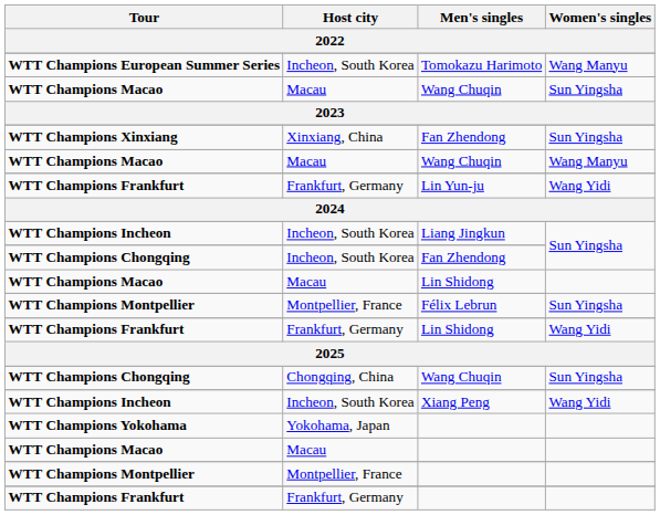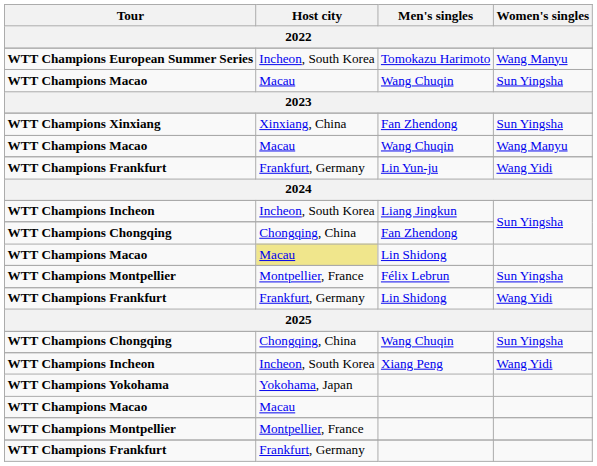 <table class="wikitable"style="font-size:85%">
 <tr>
 <th>Tour</th>
 <th>Host city</th>
 <th>Men's singles</th>
 <th>Women's singles</th>
 </tr>
 <tr>
 <th colspan="4">2022</th>
 </tr>
 <tr>
 </tr>
 <tr bgcolor=>
 <td><strong>WTT Champions European Summer Series</strong></td>
 <td><a href='#'>Incheon</a>, South Korea</td>
 <td> <a href='#'>Tomokazu Harimoto</a></td>
 <td> <a href='#'>Wang Manyu</a></td>
 </tr>
 <tr>
 </tr>
 <tr bgcolor=>
 <td><strong>WTT Champions Macao</strong></td>
 <td><a href='#'>Macau</a></td>
 <td> <a href='#'>Wang Chuqin</a></td>
 <td> <a href='#'>Sun Yingsha</a></td>
 </tr>
 <tr>
 <th colspan="4">2023</th>
 </tr>
 <tr>
 </tr>
 <tr bgcolor=>
 <td><strong>WTT Champions Xinxiang</strong></td>
 <td><a href='#'>Xinxiang</a>, China</td>
 <td> <a href='#'>Fan Zhendong</a></td>
 <td> <a href='#'>Sun Yingsha</a></td>
 </tr>
 <tr>
 </tr>
 <tr bgcolor=>
 <td><strong>WTT Champions Macao</strong></td>
 <td><a href='#'>Macau</a></td>
 <td> <a href='#'>Wang Chuqin</a></td>
 <td> <a href='#'>Wang Manyu</a></td>
 </tr>
 <tr>
 </tr>
 <tr bgcolor=>
 <td><strong>WTT Champions Frankfurt</strong></td>
 <td><a href='#'>Frankfurt</a>, Germany</td>
 <td> <a href='#'>Lin Yun-ju</a></td>
 <td> <a href='#'>Wang Yidi</a></td>
 </tr>
 <tr>
 <th colspan="4">2024</th>
 </tr>
 <tr>
 </tr>
 <tr bgcolor=>
 <td><strong>WTT Champions Incheon</strong></td>
 <td><a href='#'>Incheon</a>, South Korea</td>
 <td> <a href='#'>Liang Jingkun</a></td>
 <td rowspan="3"> <a href='#'>Sun Yingsha</a></td>
 </tr>
 <tr>
 </tr>
 <tr bgcolor=>
 <td><strong>WTT Champions Chongqing</strong></td>
-<td><a href='#'>Incheon</a>, South Korea</td>
+<td><a href='#'>Chongqing</a>, China</td>
 <td> <a href='#'>Fan Zhendong</a></td>
 </tr>
 <tr>
 <td><strong>WTT Champions Macao</strong></td>
-<td><a href='#'>Macau</a></td>
+<td style="background: khaki;"><a href='#'>Macau</a></td>
 <td> <a href='#'>Lin Shidong</a></td>
 </tr>
 <tr>
 </tr>
 <tr bgcolor=>
 <td><strong>WTT Champions Montpellier</strong></td>
 <td><a href='#'>Montpellier</a>, France</td>
 <td> <a href='#'>Félix Lebrun</a></td>
 <td> <a href='#'>Sun Yingsha</a></td>
 </tr>
 <tr>
 </tr>
 <tr bgcolor=>
 <td><strong>WTT Champions Frankfurt</strong></td>
 <td><a href='#'>Frankfurt</a>, Germany</td>
 <td> <a href='#'>Lin Shidong</a></td>
 <td> <a href='#'>Wang Yidi</a></td>
 </tr>
 <tr>
 <th colspan="4">2025</th>
 </tr>
 <tr>
 </tr>
 <tr bgcolor=>
 <td><strong>WTT Champions Chongqing</strong></td>
 <td><a href='#'>Chongqing</a>, China</td>
 <td> <a href='#'>Wang Chuqin</a></td>
 <td> <a href='#'>Sun Yingsha</a></td>
 </tr>
 <tr>
 </tr>
 <tr bgcolor=>
 <td><strong>WTT Champions Incheon</strong></td>
 <td><a href='#'>Incheon</a>, South Korea</td>
 <td> <a href='#'>Xiang Peng</a></td>
 <td> <a href='#'>Wang Yidi</a></td>
 </tr>
 <tr bgcolor=>
 <td><strong>WTT Champions Yokohama</strong></td>
 <td><a href='#'>Yokohama</a>, Japan</td>
 <td></td>
 <td></td>
 </tr>
 <tr>
 <td><strong>WTT Champions Macao</strong></td>
 <td><a href='#'>Macau</a></td>
 <td></td>
 <td></td>
 </tr>
 <tr>
 </tr>
 <tr bgcolor=>
 <td><strong>WTT Champions Montpellier</strong></td>
 <td><a href='#'>Montpellier</a>, France</td>
 <td></td>
 <td></td>
 </tr>
 <tr>
 </tr>
 <tr bgcolor=>
 <td><strong>WTT Champions Frankfurt</strong></td>
 <td><a href='#'>Frankfurt</a>, Germany</td>
 <td></td>
 <td></td>
 </tr>
 </table>
